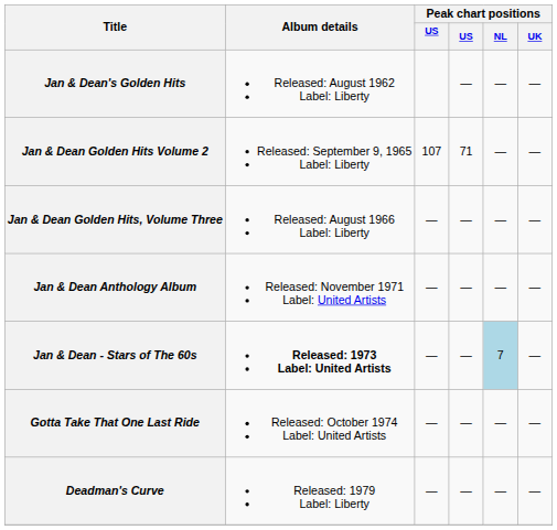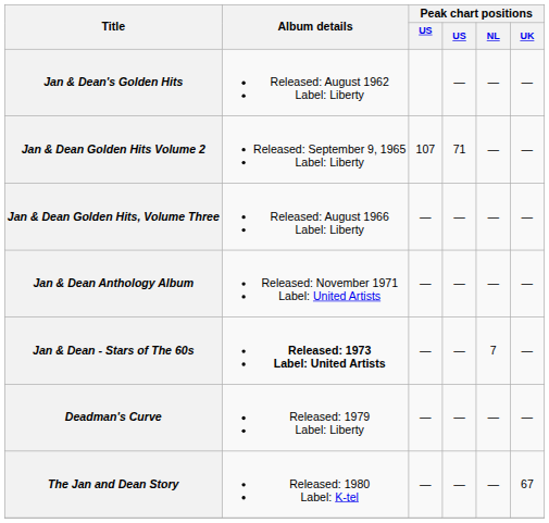 <table class="wikitable plainrowheaders" style="text-align:center;">
 <tr>
 <th rowspan="2">Title</th>
 <th rowspan="2">Album details</th>
 <th colspan="4">Peak chart positions</th>
 </tr>
 <tr>
 <th style="width:3em;font-size:85%"><a href='#'>US<br></a><br></th>
 <th style="width:3em;font-size:85%"><a href='#'>US<br></a></th>
 <th style="width:3em;font-size:85%"><a href='#'>NL</a><br></th>
 <th style="width:3em;font-size:85%"><a href='#'>UK</a><br></th>
 </tr>
 <tr>
 <th scope="row"><em>Jan & Dean's Golden Hits</em></th>
 <td rowspan="1"><br><ul><li>Released: August 1962</li><li>Label: Liberty </li></ul></td>
 <td></td>
 <td>—</td>
 <td>—</td>
 <td>—</td>
 </tr>
 <tr>
 <th scope="row"><em>Jan & Dean Golden Hits Volume 2</em></th>
 <td rowspan="1"><br><ul><li>Released: September 9, 1965</li><li>Label: Liberty </li></ul></td>
 <td>107</td>
 <td>71</td>
 <td>—</td>
 <td>—</td>
 </tr>
 <tr>
 <th scope="row"><em>Jan & Dean Golden Hits, Volume Three</em></th>
 <td rowspan="1"><br><ul><li>Released: August 1966</li><li>Label: Liberty </li></ul></td>
 <td>—</td>
 <td>—</td>
 <td>—</td>
 <td>—</td>
 </tr>
 <tr>
 <th scope="row"><em>Jan & Dean Anthology Album</em></th>
 <td><br><ul><li>Released: November 1971</li><li>Label: <a href='#'>United Artists</a> </li></ul></td>
 <td>—</td>
 <td>—</td>
 <td>—</td>
 <td>—</td>
 </tr>
 <tr>
 <th scope="row"><em>Jan & Dean - Stars of The 60s</em></th>
 <td><strong><br><ul><li>Released: 1973</li><li>Label: United Artists </li></ul></strong></td>
 <td>—</td>
 <td>—</td>
-<td style="background: lightblue;">7</td>
-<td>—</td>
-</tr>
-<tr>
-<th scope="row"><em>Gotta Take That One Last Ride</em></th>
-<td><br><ul><li>Released: October 1974</li><li>Label: United Artists </li></ul></td>
-<td>—</td>
-<td>—</td>
-<td>—</td>
+<td>7</td>
 <td>—</td>
 </tr>
 <tr>
 <th scope="row"><em>Deadman's Curve</em></th>
 <td><br><ul><li>Released: 1979</li><li>Label: Liberty </li></ul></td>
 <td>—</td>
 <td>—</td>
 <td>—</td>
 <td>—</td>
 </tr>
 <tr>
+<th scope="row"><em>The Jan and Dean Story</em></th>
+<td><br><ul><li>Released: 1980</li><li>Label: <a href='#'>K-tel</a> </li></ul></td>
+<td>—</td>
+<td>—</td>
+<td>—</td>
+<td>67</td>
+</tr>
+<tr>
 </tr>
 </table>
